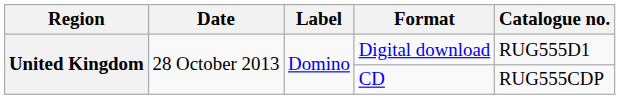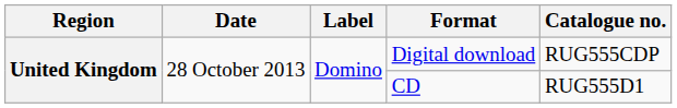 <table class="wikitable plainrowheaders">
 <tr>
 <th scope="col">Region</th>
 <th scope="col">Date</th>
 <th scope="col">Label</th>
 <th scope="col">Format</th>
 <th scope="col">Catalogue no.</th>
 </tr>
 <tr>
 <th scope="row" rowspan="2">United Kingdom</th>
 <td rowspan="2">28 October 2013</td>
 <td rowspan="2"><a href='#'>Domino</a></td>
 <td><a href='#'>Digital download</a></td>
-<td>RUG555D1</td>
+<td>RUG555CDP</td>
 </tr>
 <tr>
 <td><a href='#'>CD</a></td>
-<td>RUG555CDP</td>
+<td>RUG555D1</td>
 </tr>
 </table>
